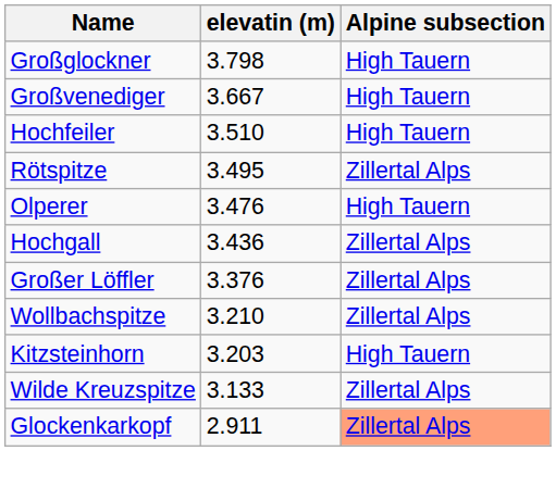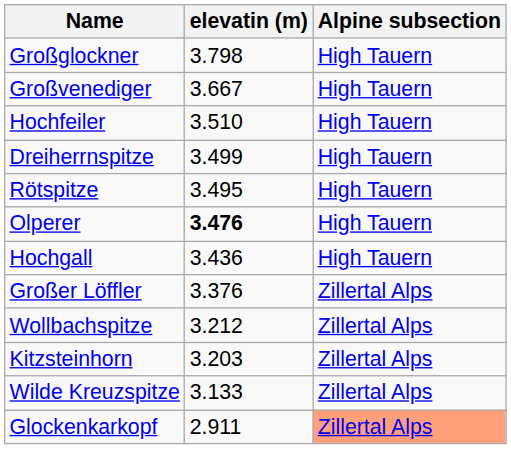 <table class="wikitable sortable">
 <tr>
 <th>Name</th>
 <th>elevatin (m)</th>
 <th>Alpine subsection</th>
 </tr>
 <tr>
 <td><a href='#'>Großglockner</a></td>
 <td>3.798</td>
 <td><a href='#'>High Tauern</a></td>
 </tr>
 <tr>
 <td><a href='#'>Großvenediger</a></td>
 <td>3.667</td>
 <td><a href='#'>High Tauern</a></td>
 </tr>
 <tr>
 <td><a href='#'>Hochfeiler</a></td>
 <td>3.510</td>
 <td><a href='#'>High Tauern</a></td>
 </tr>
 <tr>
+<td><a href='#'>Dreiherrnspitze</a></td>
+<td>3.499</td>
+<td><a href='#'>High Tauern</a></td>
+</tr>
+<tr>
 <td><a href='#'>Rötspitze</a></td>
 <td>3.495</td>
-<td><a href='#'>Zillertal Alps</a></td>
+<td><a href='#'>High Tauern</a></td>
 </tr>
 <tr>
 <td><a href='#'>Olperer</a></td>
-<td>3.476</td>
+<td><strong>3.476</strong></td>
 <td><a href='#'>High Tauern</a></td>
 </tr>
 <tr>
 <td><a href='#'>Hochgall</a></td>
 <td>3.436</td>
-<td><a href='#'>Zillertal Alps</a></td>
+<td><a href='#'>High Tauern</a></td>
 </tr>
 <tr>
 <td><a href='#'>Großer Löffler</a></td>
 <td>3.376</td>
 <td><a href='#'>Zillertal Alps</a></td>
 </tr>
 <tr>
 <td><a href='#'>Wollbachspitze</a></td>
-<td>3.210</td>
+<td>3.212</td>
 <td><a href='#'>Zillertal Alps</a></td>
 </tr>
 <tr>
 <td><a href='#'>Kitzsteinhorn</a></td>
 <td>3.203</td>
-<td><a href='#'>High Tauern</a></td>
+<td><a href='#'>Zillertal Alps</a></td>
 </tr>
 <tr>
 <td><a href='#'>Wilde Kreuzspitze</a></td>
 <td>3.133</td>
 <td><a href='#'>Zillertal Alps</a></td>
 </tr>
 <tr>
 <td><a href='#'>Glockenkarkopf</a></td>
 <td>2.911</td>
 <td style="background: lightsalmon;"><a href='#'>Zillertal Alps</a></td>
 </tr>
 </table>
